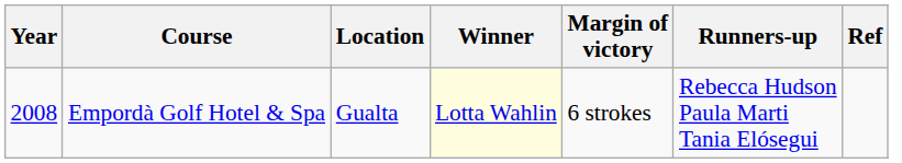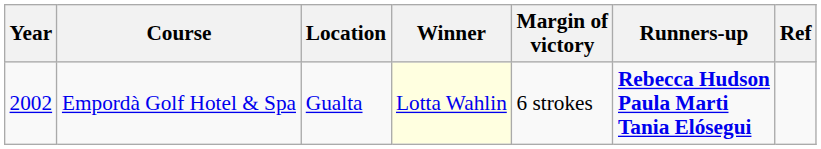 <table class="wikitable">
 <tr>
 <th>Year</th>
 <th>Course</th>
 <th>Location</th>
 <th>Winner</th>
 <th>Margin of<br>victory</th>
 <th>Runners-up</th>
 <th>Ref</th>
 </tr>
 <tr>
-<td><a href='#'>2008</a></td>
+<td><a href='#'>2002</a></td>
 <td><a href='#'>Empordà Golf Hotel & Spa</a></td>
 <td><a href='#'>Gualta</a></td>
 <td style="background: lightyellow;"> <a href='#'>Lotta Wahlin</a></td>
 <td>6 strokes</td>
-<td> <a href='#'>Rebecca Hudson</a><br> <a href='#'>Paula Marti</a><br> <a href='#'>Tania Elósegui</a></td>
+<td><strong> <a href='#'>Rebecca Hudson</a><br> <a href='#'>Paula Marti</a><br> <a href='#'>Tania Elósegui</a></strong></td>
 <td></td>
 </tr>
 </table>
